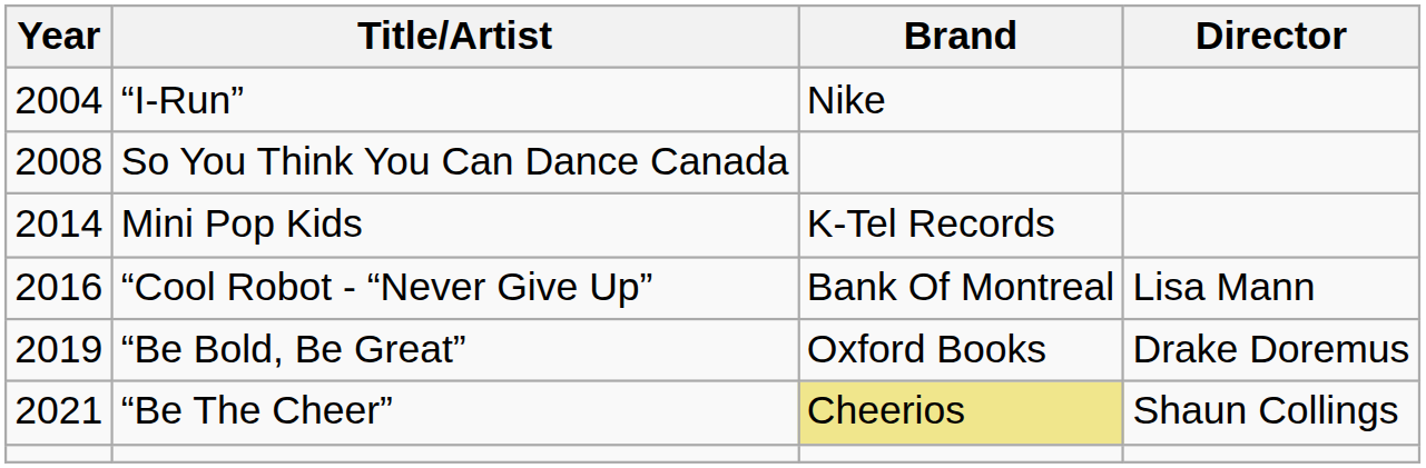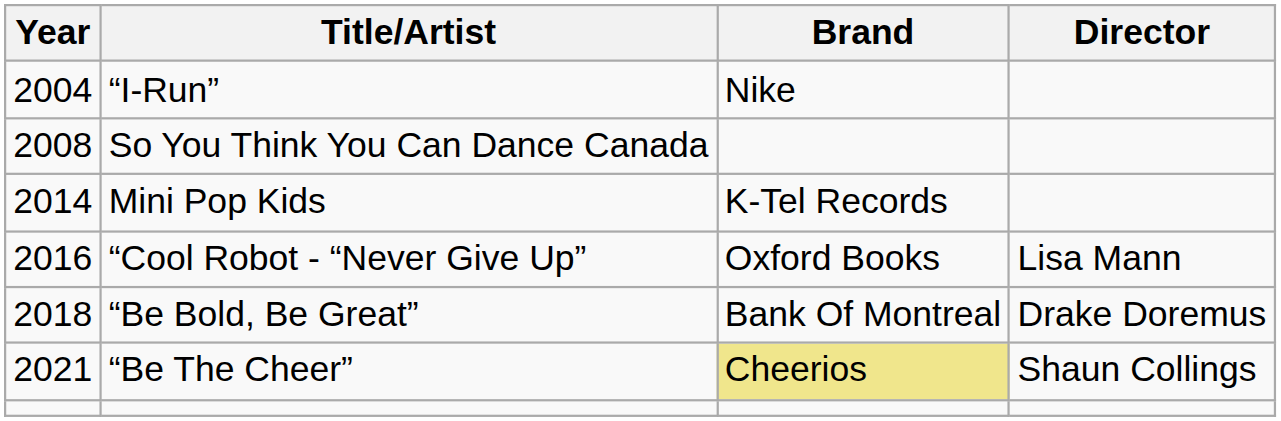 <table class="wikitable">
 <tr>
 <th>Year</th>
 <th>Title/Artist</th>
 <th>Brand</th>
 <th>Director</th>
 </tr>
 <tr>
 <td>2004</td>
 <td>“I-Run”</td>
 <td>Nike</td>
 <td></td>
 </tr>
 <tr>
 <td>2008</td>
 <td>So You Think  You Can Dance Canada</td>
 <td></td>
 <td></td>
 </tr>
 <tr>
 <td>2014</td>
 <td>Mini Pop  Kids</td>
 <td>K-Tel Records</td>
 <td></td>
 </tr>
 <tr>
 <td>2016</td>
 <td>“Cool Robot -  “Never Give Up”</td>
-<td>Bank Of  Montreal</td>
+<td>Oxford Books</td>
 <td>Lisa Mann</td>
 </tr>
 <tr>
-<td>2019</td>
+<td>2018</td>
 <td>“Be Bold, Be  Great”</td>
-<td>Oxford Books</td>
+<td>Bank Of  Montreal</td>
 <td>Drake Doremus</td>
 </tr>
 <tr>
 <td>2021</td>
 <td>“Be The Cheer”</td>
 <td style="background: khaki;">Cheerios</td>
 <td>Shaun Collings</td>
 </tr>
 <tr>
 <td></td>
 <td></td>
 <td></td>
 <td></td>
 </tr>
 </table>
